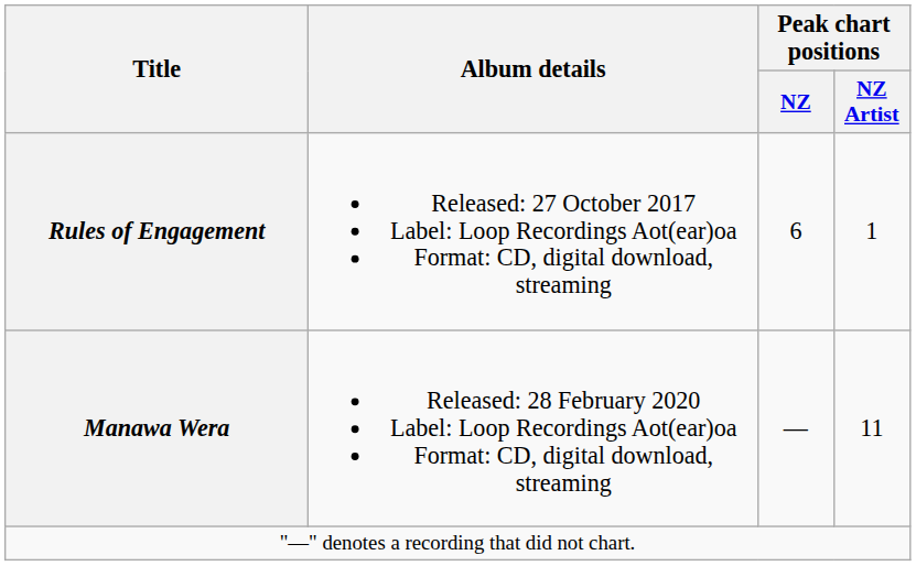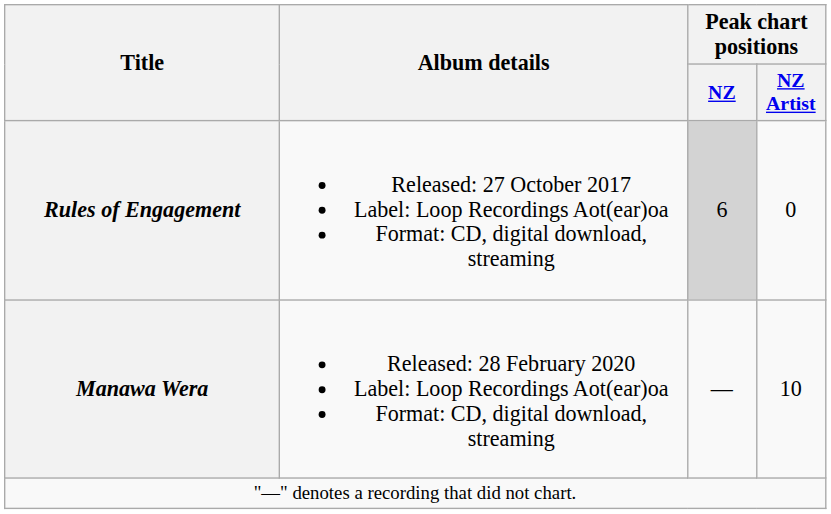 <table class="wikitable plainrowheaders" style="text-align:center;">
 <tr>
 <th scope="col" rowspan="2" style="width:12em;">Title</th>
 <th scope="col" rowspan="2" style="width:18em;">Album details</th>
 <th scope="col" colspan="2">Peak chart positions</th>
 </tr>
 <tr>
 <th scope="col" style="width:3em;font-size:90%;"><a href='#'>NZ</a><br></th>
 <th scope="col" style="width:3em;font-size:90%;"><a href='#'>NZ<br>Artist</a><br></th>
 </tr>
 <tr>
 <th scope="row"><em>Rules of Engagement</em></th>
 <td><br><ul><li>Released: 27 October 2017</li><li>Label: Loop Recordings Aot(ear)oa</li><li>Format: CD, digital download, streaming</li></ul></td>
-<td>6</td>
-<td>1</td>
+<td style="background: lightgrey;">6</td>
+<td>0</td>
 </tr>
 <tr>
 <th scope="row"><em>Manawa Wera</em></th>
 <td><br><ul><li>Released: 28 February 2020</li><li>Label: Loop Recordings Aot(ear)oa</li><li>Format: CD, digital download, streaming</li></ul></td>
 <td>—</td>
-<td>11</td>
+<td>10</td>
 </tr>
 <tr>
 <td colspan="8" style="font-size:85%;">"—" denotes a recording that did not chart.</td>
 </tr>
 </table>
